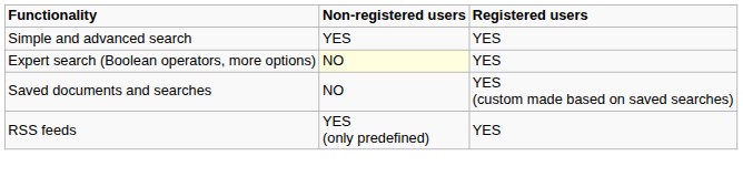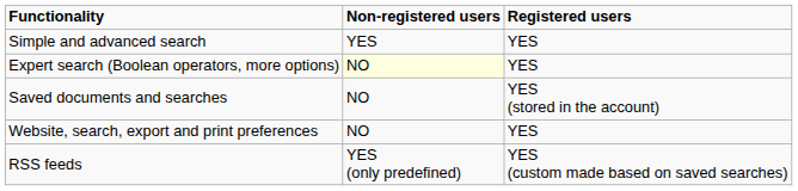 <table class="wikitable">
 <tr>
 <td><strong>Functionality</strong></td>
 <td><strong>Non-registered users</strong></td>
 <td><strong>Registered users</strong></td>
 </tr>
 <tr>
 <td>Simple and advanced search</td>
 <td>YES</td>
 <td>YES</td>
 </tr>
 <tr>
 <td>Expert search (Boolean operators, more options)</td>
 <td style="background: lightyellow;">NO</td>
 <td>YES</td>
 </tr>
 <tr>
 <td>Saved documents and searches</td>
 <td>NO</td>
-<td>YES<br>(custom made based on saved searches)</td>
+<td>YES<br>(stored in the account)</td>
+</tr>
+<tr>
+<td>Website, search, export and print preferences</td>
+<td>NO</td>
+<td>YES</td>
 </tr>
 <tr>
 <td>RSS feeds</td>
 <td>YES<br>(only predefined)</td>
-<td>YES</td>
+<td>YES<br>(custom made based on saved searches)</td>
 </tr>
 </table>
